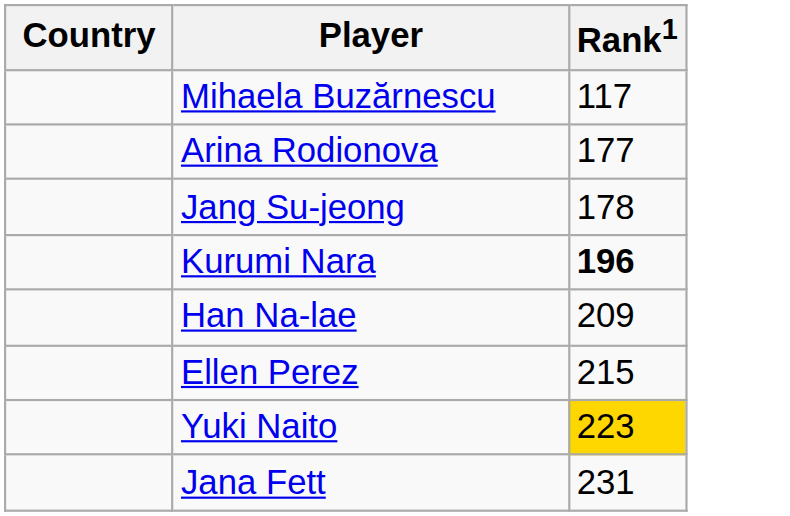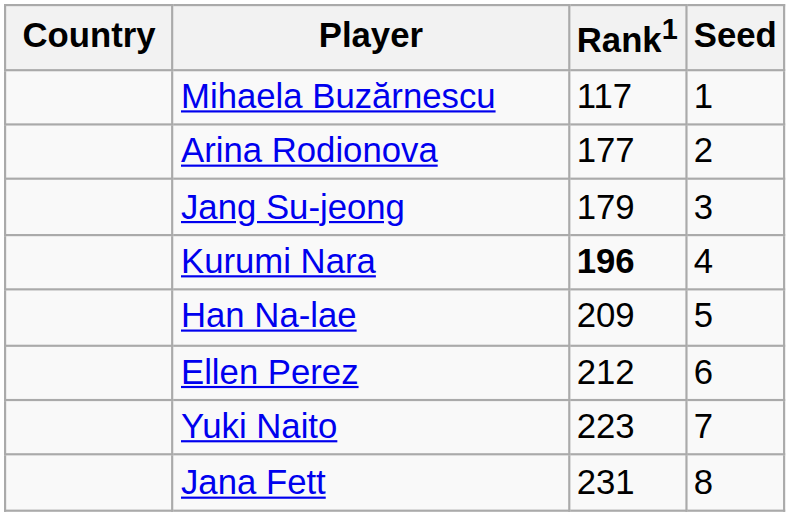 <table class="sortable wikitable">
 <tr>
 <th width="70">Country</th>
 <th width="175">Player</th>
 <th>Rank<sup>1</sup></th>
+<th>Seed</th>
 </tr>
 <tr>
 <td></td>
 <td><a href='#'>Mihaela Buzărnescu</a></td>
 <td>117</td>
+<td>1</td>
 </tr>
 <tr>
 <td></td>
 <td><a href='#'>Arina Rodionova</a></td>
 <td>177</td>
+<td>2</td>
 </tr>
 <tr>
 <td></td>
 <td><a href='#'>Jang Su-jeong</a></td>
-<td>178</td>
+<td>179</td>
+<td>3</td>
 </tr>
 <tr>
 <td></td>
 <td><a href='#'>Kurumi Nara</a></td>
 <td><strong>196</strong></td>
+<td>4</td>
 </tr>
 <tr>
 <td></td>
 <td><a href='#'>Han Na-lae</a></td>
 <td>209</td>
+<td>5</td>
 </tr>
 <tr>
 <td></td>
 <td><a href='#'>Ellen Perez</a></td>
-<td>215</td>
+<td>212</td>
+<td>6</td>
 </tr>
 <tr>
 <td></td>
 <td><a href='#'>Yuki Naito</a></td>
-<td style="background: gold;">223</td>
+<td>223</td>
+<td>7</td>
 </tr>
 <tr>
 <td></td>
 <td><a href='#'>Jana Fett</a></td>
 <td>231</td>
+<td>8</td>
 </tr>
 </table>
